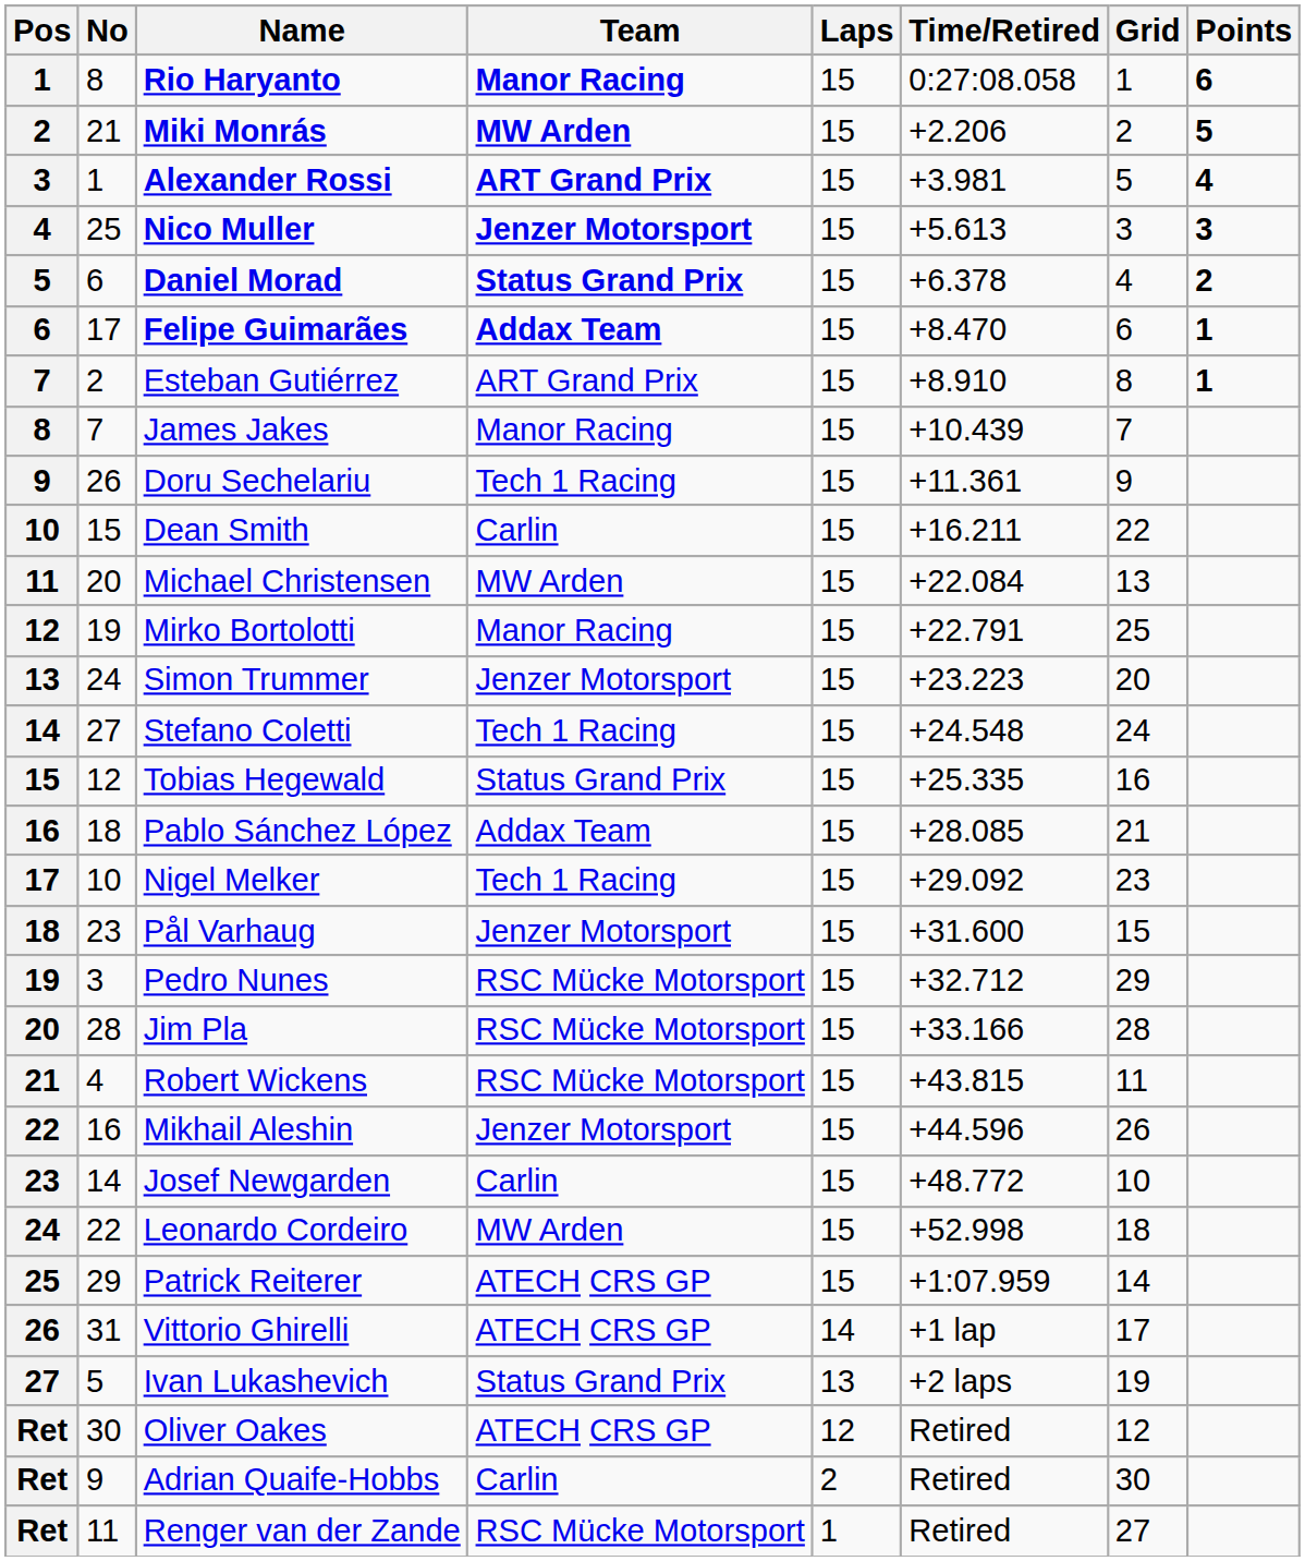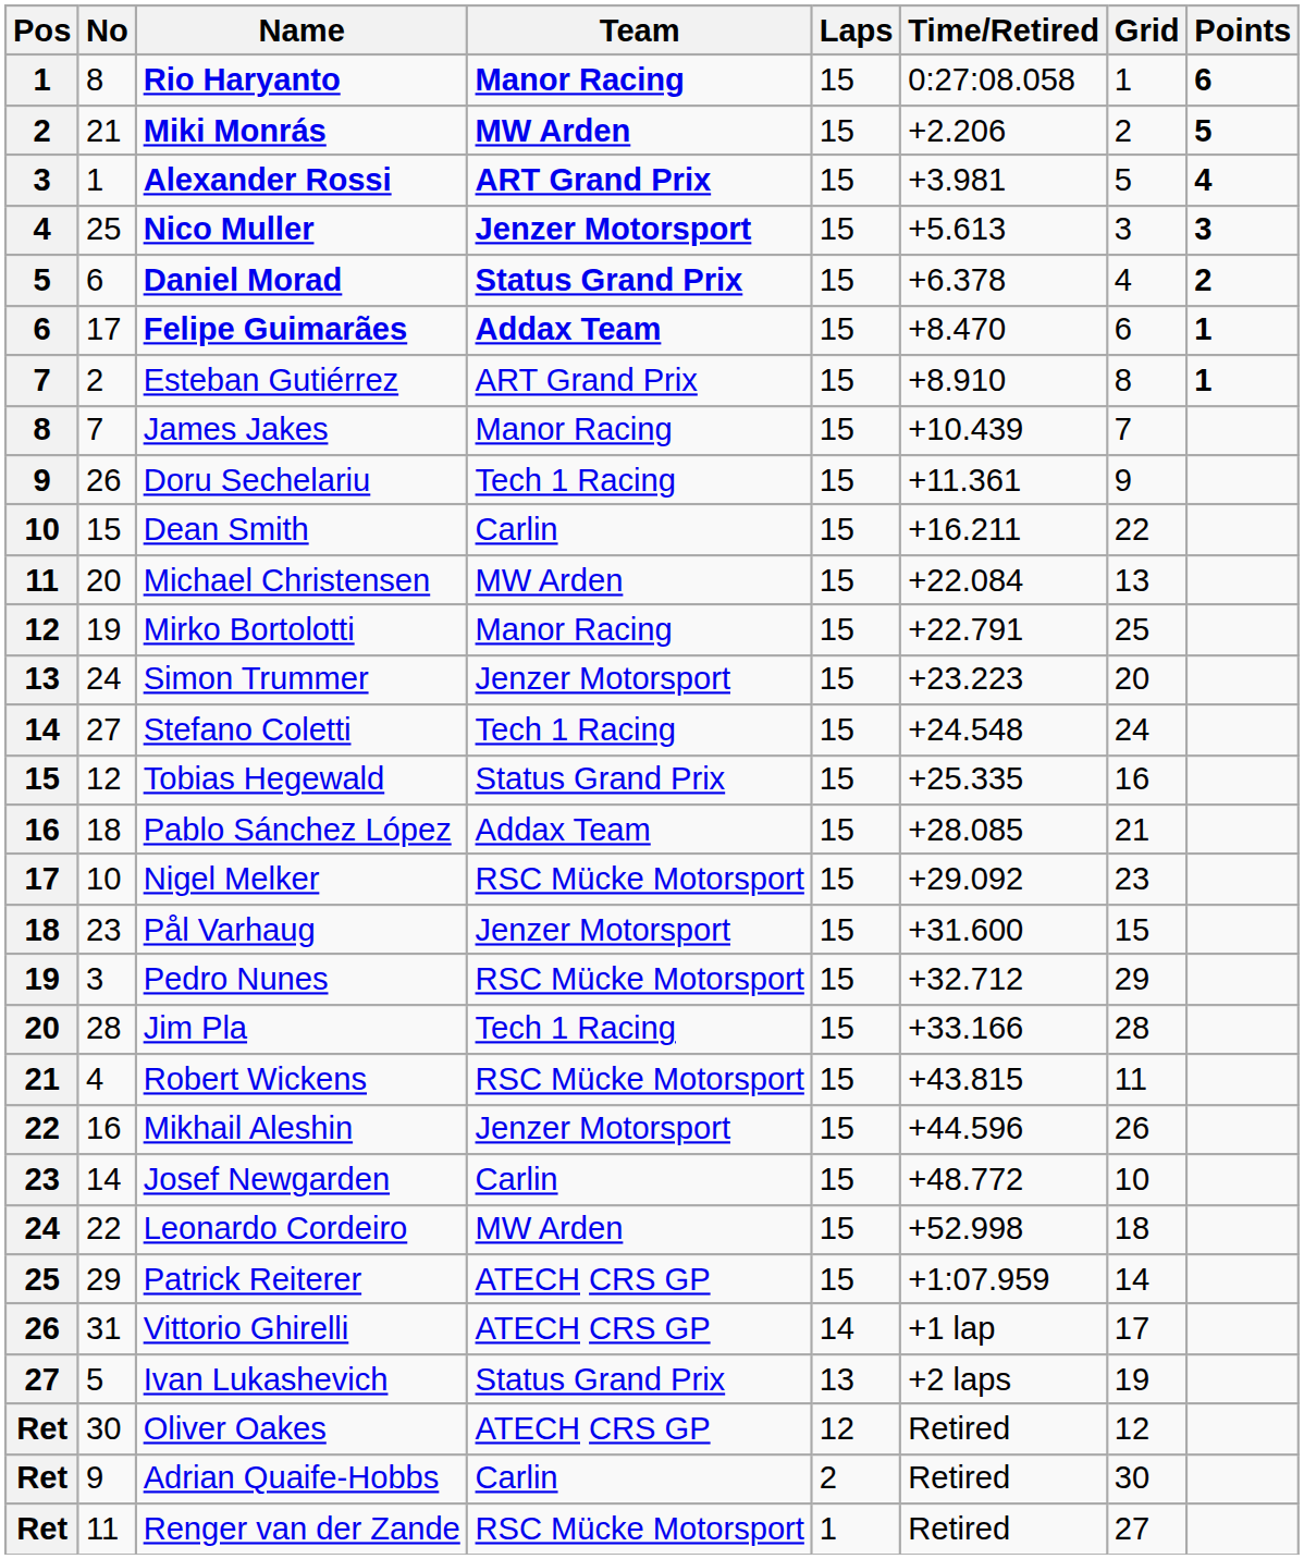 <table class="wikitable" style="font-size: 85%">
 <tr>
 <th>Pos</th>
 <th>No</th>
 <th>Name</th>
 <th>Team</th>
 <th>Laps</th>
 <th>Time/Retired</th>
 <th>Grid</th>
 <th>Points</th>
 </tr>
 <tr>
 <th>1</th>
 <td>8</td>
 <td> <strong><a href='#'>Rio Haryanto</a></strong></td>
 <td><strong><a href='#'>Manor Racing</a></strong></td>
 <td>15</td>
 <td>0:27:08.058</td>
 <td>1</td>
 <td><strong>6</strong></td>
 </tr>
 <tr>
 <th>2</th>
 <td>21</td>
 <td> <strong><a href='#'>Miki Monrás</a></strong></td>
 <td><strong><a href='#'>MW Arden</a></strong></td>
 <td>15</td>
 <td>+2.206</td>
 <td>2</td>
 <td><strong>5</strong></td>
 </tr>
 <tr>
 <th>3</th>
 <td>1</td>
 <td> <strong><a href='#'>Alexander Rossi</a></strong></td>
 <td><strong><a href='#'>ART Grand Prix</a></strong></td>
 <td>15</td>
 <td>+3.981</td>
 <td>5</td>
 <td><strong>4</strong></td>
 </tr>
 <tr>
 <th>4</th>
 <td>25</td>
 <td> <strong><a href='#'>Nico Muller</a></strong></td>
 <td><strong><a href='#'>Jenzer Motorsport</a></strong></td>
 <td>15</td>
 <td>+5.613</td>
 <td>3</td>
 <td><strong>3</strong></td>
 </tr>
 <tr>
 <th>5</th>
 <td>6</td>
 <td> <strong><a href='#'>Daniel Morad</a></strong></td>
 <td><strong><a href='#'>Status Grand Prix</a></strong></td>
 <td>15</td>
 <td>+6.378</td>
 <td>4</td>
 <td><strong>2</strong></td>
 </tr>
 <tr>
 <th>6</th>
 <td>17</td>
 <td> <strong><a href='#'>Felipe Guimarães</a></strong></td>
 <td><strong><a href='#'>Addax Team</a></strong></td>
 <td>15</td>
 <td>+8.470</td>
 <td>6</td>
 <td><strong>1</strong></td>
 </tr>
 <tr>
 <th>7</th>
 <td>2</td>
 <td> <a href='#'>Esteban Gutiérrez</a></td>
 <td><a href='#'>ART Grand Prix</a></td>
 <td>15</td>
 <td>+8.910</td>
 <td>8</td>
 <td><strong>1</strong></td>
 </tr>
 <tr>
 <th>8</th>
 <td>7</td>
 <td> <a href='#'>James Jakes</a></td>
 <td><a href='#'>Manor Racing</a></td>
 <td>15</td>
 <td>+10.439</td>
 <td>7</td>
 <td></td>
 </tr>
 <tr>
 <th>9</th>
 <td>26</td>
 <td> <a href='#'>Doru Sechelariu</a></td>
 <td><a href='#'>Tech 1 Racing</a></td>
 <td>15</td>
 <td>+11.361</td>
 <td>9</td>
 <td></td>
 </tr>
 <tr>
 <th>10</th>
 <td>15</td>
 <td> <a href='#'>Dean Smith</a></td>
 <td><a href='#'>Carlin</a></td>
 <td>15</td>
 <td>+16.211</td>
 <td>22</td>
 <td></td>
 </tr>
 <tr>
 <th>11</th>
 <td>20</td>
 <td> <a href='#'>Michael Christensen</a></td>
 <td><a href='#'>MW Arden</a></td>
 <td>15</td>
 <td>+22.084</td>
 <td>13</td>
 <td></td>
 </tr>
 <tr>
 <th>12</th>
 <td>19</td>
 <td> <a href='#'>Mirko Bortolotti</a></td>
 <td><a href='#'>Manor Racing</a></td>
 <td>15</td>
 <td>+22.791</td>
 <td>25</td>
 <td></td>
 </tr>
 <tr>
 <th>13</th>
 <td>24</td>
 <td> <a href='#'>Simon Trummer</a></td>
 <td><a href='#'>Jenzer Motorsport</a></td>
 <td>15</td>
 <td>+23.223</td>
 <td>20</td>
 <td></td>
 </tr>
 <tr>
 <th>14</th>
 <td>27</td>
 <td> <a href='#'>Stefano Coletti</a></td>
 <td><a href='#'>Tech 1 Racing</a></td>
 <td>15</td>
 <td>+24.548</td>
 <td>24</td>
 <td></td>
 </tr>
 <tr>
 <th>15</th>
 <td>12</td>
 <td> <a href='#'>Tobias Hegewald</a></td>
 <td><a href='#'>Status Grand Prix</a></td>
 <td>15</td>
 <td>+25.335</td>
 <td>16</td>
 <td></td>
 </tr>
 <tr>
 <th>16</th>
 <td>18</td>
 <td> <a href='#'>Pablo Sánchez López</a></td>
 <td><a href='#'>Addax Team</a></td>
 <td>15</td>
 <td>+28.085</td>
 <td>21</td>
 <td></td>
 </tr>
 <tr>
 <th>17</th>
 <td>10</td>
 <td> <a href='#'>Nigel Melker</a></td>
-<td><a href='#'>Tech 1 Racing</a></td>
+<td><a href='#'>RSC Mücke Motorsport</a></td>
 <td>15</td>
 <td>+29.092</td>
 <td>23</td>
 <td></td>
 </tr>
 <tr>
 <th>18</th>
 <td>23</td>
 <td> <a href='#'>Pål Varhaug</a></td>
 <td><a href='#'>Jenzer Motorsport</a></td>
 <td>15</td>
 <td>+31.600</td>
 <td>15</td>
 <td></td>
 </tr>
 <tr>
 <th>19</th>
 <td>3</td>
 <td> <a href='#'>Pedro Nunes</a></td>
 <td><a href='#'>RSC Mücke Motorsport</a></td>
 <td>15</td>
 <td>+32.712</td>
 <td>29</td>
 <td></td>
 </tr>
 <tr>
 <th>20</th>
 <td>28</td>
 <td> <a href='#'>Jim Pla</a></td>
-<td><a href='#'>RSC Mücke Motorsport</a></td>
+<td><a href='#'>Tech 1 Racing</a></td>
 <td>15</td>
 <td>+33.166</td>
 <td>28</td>
 <td></td>
 </tr>
 <tr>
 <th>21</th>
 <td>4</td>
 <td> <a href='#'>Robert Wickens</a></td>
 <td><a href='#'>RSC Mücke Motorsport</a></td>
 <td>15</td>
 <td>+43.815</td>
 <td>11</td>
 <td></td>
 </tr>
 <tr>
 <th>22</th>
 <td>16</td>
 <td> <a href='#'>Mikhail Aleshin</a></td>
 <td><a href='#'>Jenzer Motorsport</a></td>
 <td>15</td>
 <td>+44.596</td>
 <td>26</td>
 <td></td>
 </tr>
 <tr>
 <th>23</th>
 <td>14</td>
 <td> <a href='#'>Josef Newgarden</a></td>
 <td><a href='#'>Carlin</a></td>
 <td>15</td>
 <td>+48.772</td>
 <td>10</td>
 <td></td>
 </tr>
 <tr>
 <th>24</th>
 <td>22</td>
 <td> <a href='#'>Leonardo Cordeiro</a></td>
 <td><a href='#'>MW Arden</a></td>
 <td>15</td>
 <td>+52.998</td>
 <td>18</td>
 <td></td>
 </tr>
 <tr>
 <th>25</th>
 <td>29</td>
 <td> <a href='#'>Patrick Reiterer</a></td>
 <td><a href='#'>ATECH</a> <a href='#'>CRS GP</a></td>
 <td>15</td>
 <td>+1:07.959</td>
 <td>14</td>
 <td></td>
 </tr>
 <tr>
 <th>26</th>
 <td>31</td>
 <td> <a href='#'>Vittorio Ghirelli</a></td>
 <td><a href='#'>ATECH</a> <a href='#'>CRS GP</a></td>
 <td>14</td>
 <td>+1 lap</td>
 <td>17</td>
 <td></td>
 </tr>
 <tr>
 <th>27</th>
 <td>5</td>
 <td> <a href='#'>Ivan Lukashevich</a></td>
 <td><a href='#'>Status Grand Prix</a></td>
 <td>13</td>
 <td>+2 laps</td>
 <td>19</td>
 <td></td>
 </tr>
 <tr>
 <th>Ret</th>
 <td>30</td>
 <td> <a href='#'>Oliver Oakes</a></td>
 <td><a href='#'>ATECH</a> <a href='#'>CRS GP</a></td>
 <td>12</td>
 <td>Retired</td>
 <td>12</td>
 <td></td>
 </tr>
 <tr>
 <th>Ret</th>
 <td>9</td>
 <td> <a href='#'>Adrian Quaife-Hobbs</a></td>
 <td><a href='#'>Carlin</a></td>
 <td>2</td>
 <td>Retired</td>
 <td>30</td>
 <td></td>
 </tr>
 <tr>
 <th>Ret</th>
 <td>11</td>
 <td> <a href='#'>Renger van der Zande</a></td>
 <td><a href='#'>RSC Mücke Motorsport</a></td>
 <td>1</td>
 <td>Retired</td>
 <td>27</td>
 <td></td>
 </tr>
 </table>
